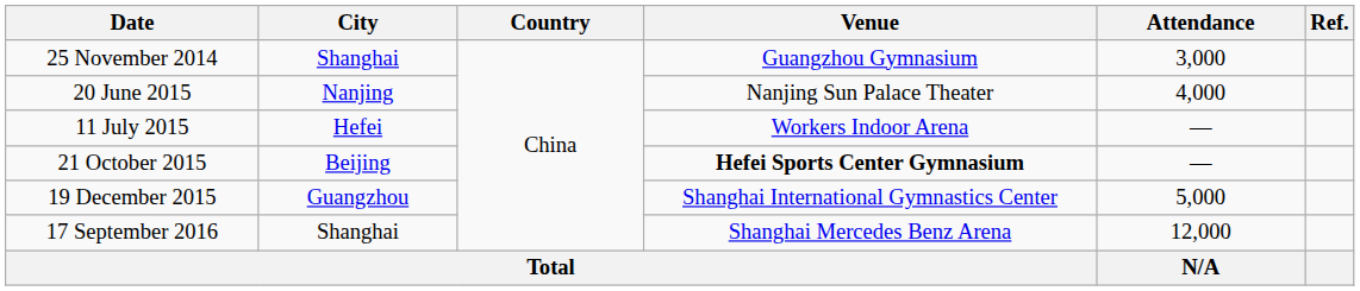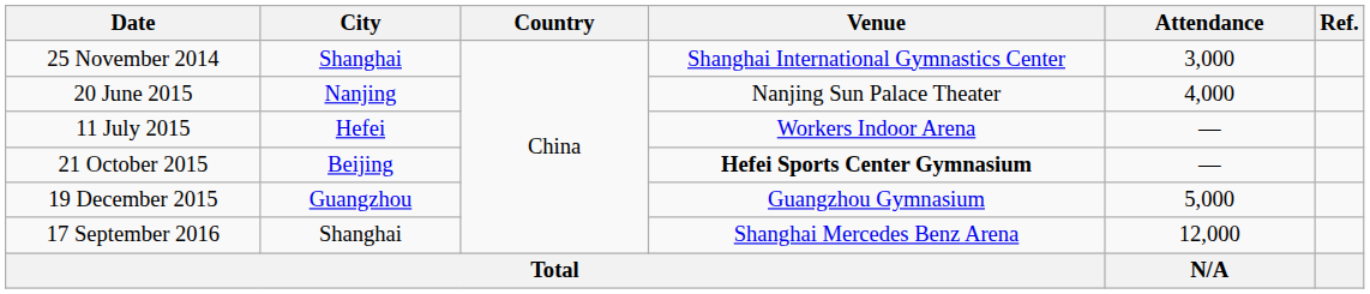 <table class="wikitable" style="text-align:center;">
 <tr>
 <th scope="col" style="width:11em;">Date</th>
 <th scope="col" style="width:8.5em;">City</th>
 <th scope="col" style="width:8em;">Country</th>
 <th scope="col" style="width:20em;">Venue</th>
 <th scope="col" style="width:9em;">Attendance</th>
 <th>Ref.</th>
 </tr>
 <tr>
 <td>25 November 2014</td>
 <td><a href='#'>Shanghai</a></td>
 <td rowspan="6">China</td>
-<td><a href='#'>Guangzhou Gymnasium</a></td>
+<td><a href='#'>Shanghai International Gymnastics Center</a></td>
 <td>3,000</td>
 <td></td>
 </tr>
 <tr>
 <td>20 June 2015</td>
 <td><a href='#'>Nanjing</a></td>
 <td>Nanjing Sun Palace Theater</td>
 <td>4,000</td>
 <td></td>
 </tr>
 <tr>
 <td>11 July 2015</td>
 <td><a href='#'>Hefei</a></td>
 <td><a href='#'>Workers Indoor Arena</a></td>
 <td>—</td>
 <td></td>
 </tr>
 <tr>
 <td>21 October 2015</td>
 <td><a href='#'>Beijing</a></td>
 <td><strong>Hefei Sports Center Gymnasium</strong></td>
 <td>—</td>
 <td></td>
 </tr>
 <tr>
 <td>19 December 2015</td>
 <td><a href='#'>Guangzhou</a></td>
-<td><a href='#'>Shanghai International Gymnastics Center</a></td>
+<td><a href='#'>Guangzhou Gymnasium</a></td>
 <td>5,000</td>
 <td></td>
 </tr>
 <tr>
 <td>17 September 2016</td>
 <td>Shanghai</td>
 <td><a href='#'>Shanghai Mercedes Benz Arena</a></td>
 <td>12,000</td>
 <td></td>
 </tr>
 <tr>
 <th colspan="4">Total</th>
 <th>N/A</th>
 <th></th>
 </tr>
 </table>
